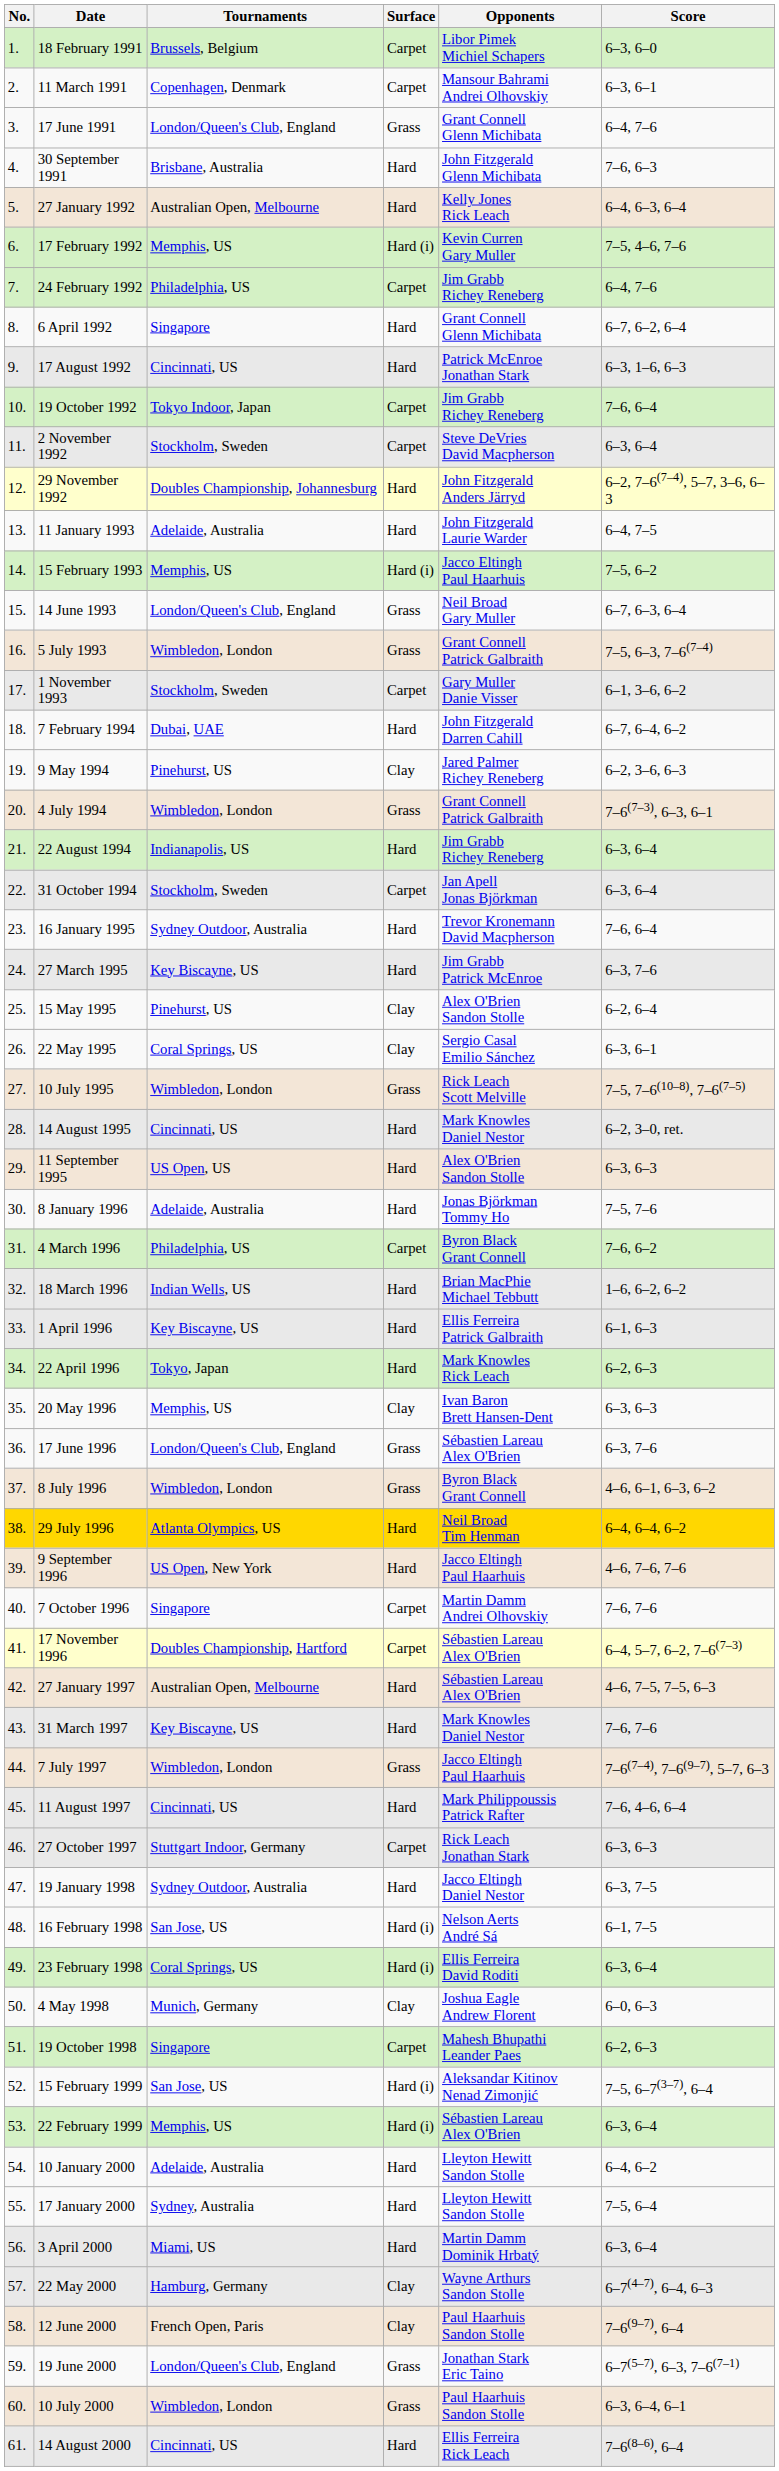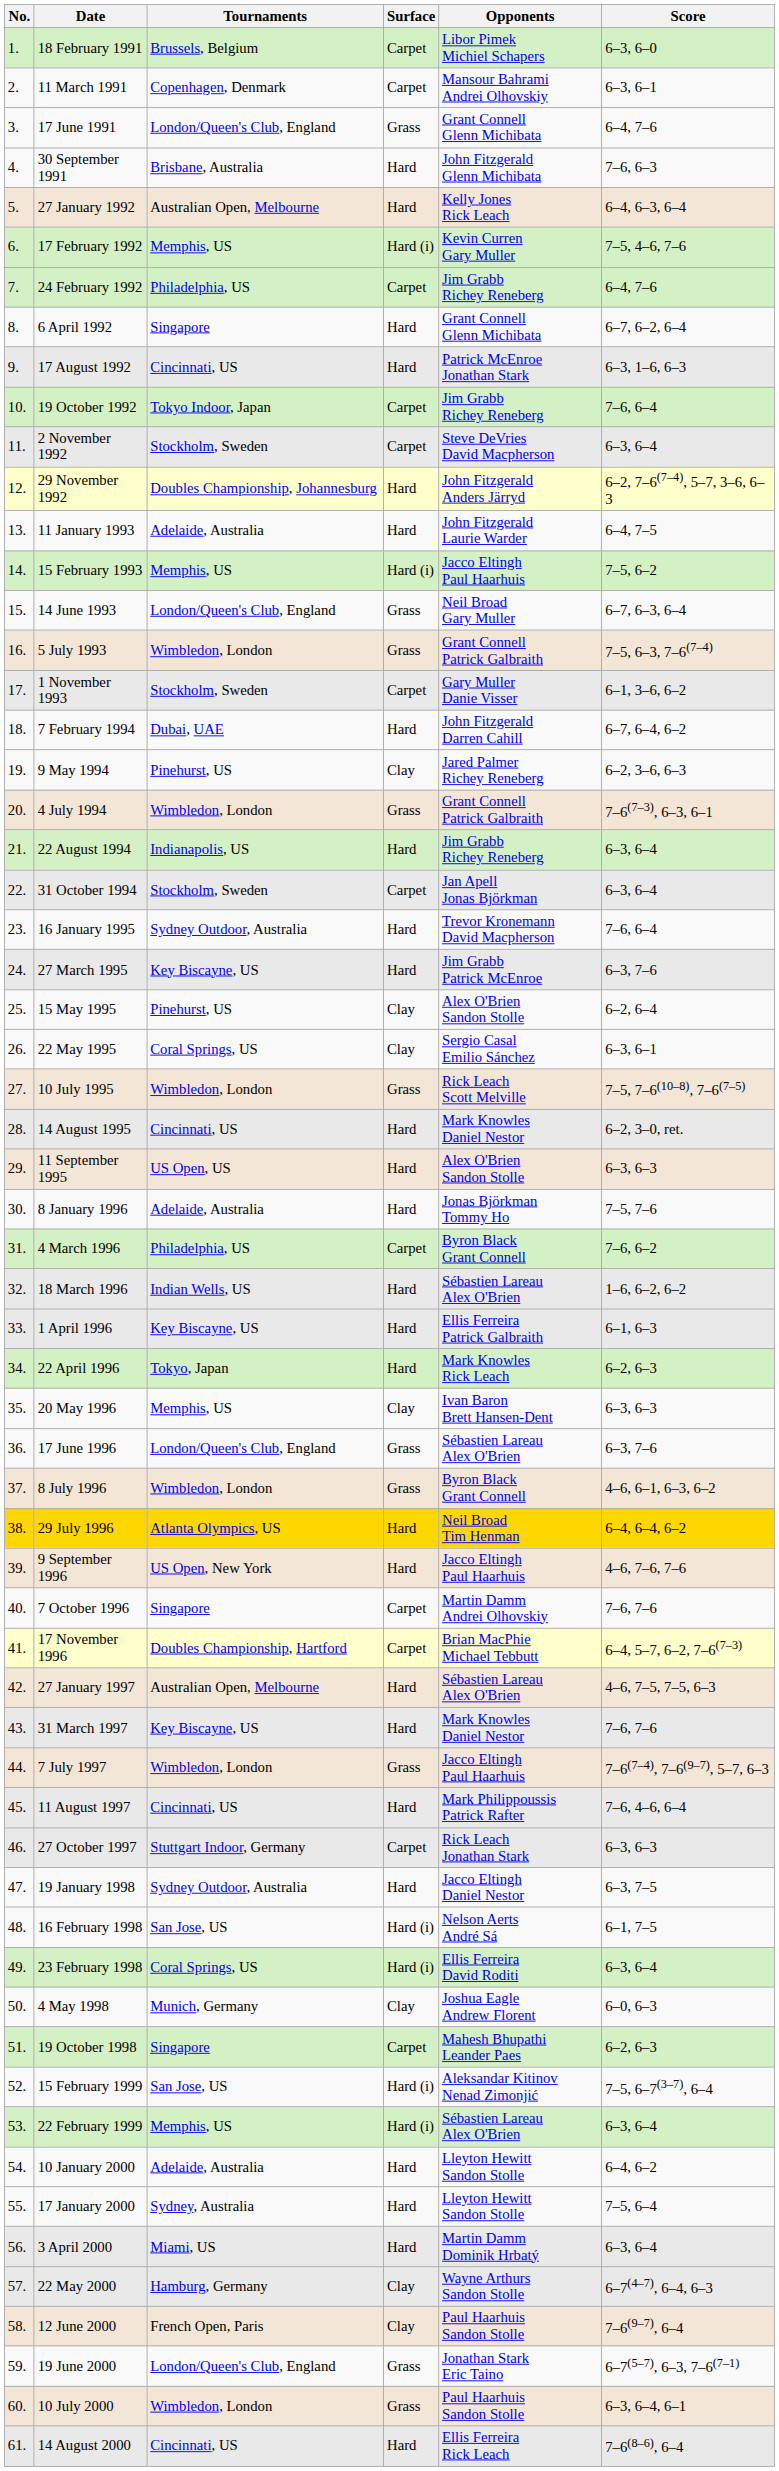 <table class="sortable wikitable">
 <tr>
 <th style="width:25px" class="unsortable">No.</th>
 <th style="width:115px">Date</th>
 <th style="width:250px">Tournaments</th>
 <th style="width:50px">Surface</th>
 <th style="width:170px">Opponents</th>
 <th style="width:180px" class="unsortable">Score</th>
 </tr>
 <tr style="background:#d4f1c5;">
 <td>1.</td>
 <td>18 February 1991</td>
 <td><a href='#'>Brussels</a>, Belgium</td>
 <td>Carpet</td>
 <td> <a href='#'>Libor Pimek</a> <br>  <a href='#'>Michiel Schapers</a></td>
 <td>6–3, 6–0</td>
 </tr>
 <tr>
 <td>2.</td>
 <td>11 March 1991</td>
 <td><a href='#'>Copenhagen</a>, Denmark</td>
 <td>Carpet</td>
 <td> <a href='#'>Mansour Bahrami</a> <br>  <a href='#'>Andrei Olhovskiy</a></td>
 <td>6–3, 6–1</td>
 </tr>
 <tr>
 <td>3.</td>
 <td>17 June 1991</td>
 <td><a href='#'>London/Queen's Club</a>, England</td>
 <td>Grass</td>
 <td> <a href='#'>Grant Connell</a> <br>  <a href='#'>Glenn Michibata</a></td>
 <td>6–4, 7–6</td>
 </tr>
 <tr>
 <td>4.</td>
 <td>30 September 1991</td>
 <td><a href='#'>Brisbane</a>, Australia</td>
 <td>Hard</td>
 <td> <a href='#'>John Fitzgerald</a> <br>  <a href='#'>Glenn Michibata</a></td>
 <td>7–6, 6–3</td>
 </tr>
 <tr style="background:#f3e6d7;">
 <td>5.</td>
 <td>27 January 1992</td>
 <td>Australian Open, <a href='#'>Melbourne</a></td>
 <td>Hard</td>
 <td> <a href='#'>Kelly Jones</a> <br>  <a href='#'>Rick Leach</a></td>
 <td>6–4, 6–3, 6–4</td>
 </tr>
 <tr style="background:#d4f1c5;">
 <td>6.</td>
 <td>17 February 1992</td>
 <td><a href='#'>Memphis</a>, US</td>
 <td>Hard (i)</td>
 <td> <a href='#'>Kevin Curren</a> <br>  <a href='#'>Gary Muller</a></td>
 <td>7–5, 4–6, 7–6</td>
 </tr>
 <tr style="background:#d4f1c5;">
 <td>7.</td>
 <td>24 February 1992</td>
 <td><a href='#'>Philadelphia</a>, US</td>
 <td>Carpet</td>
 <td> <a href='#'>Jim Grabb</a> <br>  <a href='#'>Richey Reneberg</a></td>
 <td>6–4, 7–6</td>
 </tr>
 <tr>
 <td>8.</td>
 <td>6 April 1992</td>
 <td><a href='#'>Singapore</a></td>
 <td>Hard</td>
 <td> <a href='#'>Grant Connell</a> <br>  <a href='#'>Glenn Michibata</a></td>
 <td>6–7, 6–2, 6–4</td>
 </tr>
 <tr style="background:#e9e9e9;">
 <td>9.</td>
 <td>17 August 1992</td>
 <td><a href='#'>Cincinnati</a>, US</td>
 <td>Hard</td>
 <td> <a href='#'>Patrick McEnroe</a> <br>  <a href='#'>Jonathan Stark</a></td>
 <td>6–3, 1–6, 6–3</td>
 </tr>
 <tr style="background:#d4f1c5;">
 <td>10.</td>
 <td>19 October 1992</td>
 <td><a href='#'>Tokyo Indoor</a>, Japan</td>
 <td>Carpet</td>
 <td> <a href='#'>Jim Grabb</a> <br>  <a href='#'>Richey Reneberg</a></td>
 <td>7–6, 6–4</td>
 </tr>
 <tr style="background:#e9e9e9;">
 <td>11.</td>
 <td>2 November 1992</td>
 <td><a href='#'>Stockholm</a>, Sweden</td>
 <td>Carpet</td>
 <td> <a href='#'>Steve DeVries</a> <br>  <a href='#'>David Macpherson</a></td>
 <td>6–3, 6–4</td>
 </tr>
 <tr style="background:#ffffcc;">
 <td>12.</td>
 <td>29 November 1992</td>
 <td><a href='#'>Doubles Championship</a>, <a href='#'>Johannesburg</a></td>
 <td>Hard</td>
 <td> <a href='#'>John Fitzgerald</a> <br>  <a href='#'>Anders Järryd</a></td>
 <td>6–2, 7–6<sup>(7–4)</sup>, 5–7, 3–6, 6–3</td>
 </tr>
 <tr>
 <td>13.</td>
 <td>11 January 1993</td>
 <td><a href='#'>Adelaide</a>, Australia</td>
 <td>Hard</td>
 <td> <a href='#'>John Fitzgerald</a> <br>  <a href='#'>Laurie Warder</a></td>
 <td>6–4, 7–5</td>
 </tr>
 <tr style="background:#d4f1c5;">
 <td>14.</td>
 <td>15 February 1993</td>
 <td><a href='#'>Memphis</a>, US</td>
 <td>Hard (i)</td>
 <td> <a href='#'>Jacco Eltingh</a> <br>  <a href='#'>Paul Haarhuis</a></td>
 <td>7–5, 6–2</td>
 </tr>
 <tr>
 <td>15.</td>
 <td>14 June 1993</td>
 <td><a href='#'>London/Queen's Club</a>, England</td>
 <td>Grass</td>
 <td> <a href='#'>Neil Broad</a> <br>  <a href='#'>Gary Muller</a></td>
 <td>6–7, 6–3, 6–4</td>
 </tr>
 <tr style="background:#f3e6d7;">
 <td>16.</td>
 <td>5 July 1993</td>
 <td><a href='#'>Wimbledon</a>, London</td>
 <td>Grass</td>
 <td> <a href='#'>Grant Connell</a> <br>  <a href='#'>Patrick Galbraith</a></td>
 <td>7–5, 6–3, 7–6<sup>(7–4)</sup></td>
 </tr>
 <tr style="background:#e9e9e9;">
 <td>17.</td>
 <td>1 November 1993</td>
 <td><a href='#'>Stockholm</a>, Sweden</td>
 <td>Carpet</td>
 <td> <a href='#'>Gary Muller</a> <br>  <a href='#'>Danie Visser</a></td>
 <td>6–1, 3–6, 6–2</td>
 </tr>
 <tr>
 <td>18.</td>
 <td>7 February 1994</td>
 <td><a href='#'>Dubai</a>, <a href='#'>UAE</a></td>
 <td>Hard</td>
 <td> <a href='#'>John Fitzgerald</a> <br>  <a href='#'>Darren Cahill</a></td>
 <td>6–7, 6–4, 6–2</td>
 </tr>
 <tr>
 <td>19.</td>
 <td>9 May 1994</td>
 <td><a href='#'>Pinehurst</a>, US</td>
 <td>Clay</td>
 <td> <a href='#'>Jared Palmer</a> <br>  <a href='#'>Richey Reneberg</a></td>
 <td>6–2, 3–6, 6–3</td>
 </tr>
 <tr style="background:#f3e6d7;">
 <td>20.</td>
 <td>4 July 1994</td>
 <td><a href='#'>Wimbledon</a>, London</td>
 <td>Grass</td>
 <td> <a href='#'>Grant Connell</a> <br>  <a href='#'>Patrick Galbraith</a></td>
 <td>7–6<sup>(7–3)</sup>, 6–3, 6–1</td>
 </tr>
 <tr style="background:#d4f1c5;">
 <td>21.</td>
 <td>22 August 1994</td>
 <td><a href='#'>Indianapolis</a>, US</td>
 <td>Hard</td>
 <td> <a href='#'>Jim Grabb</a> <br>  <a href='#'>Richey Reneberg</a></td>
 <td>6–3, 6–4</td>
 </tr>
 <tr style="background:#e9e9e9;">
 <td>22.</td>
 <td>31 October 1994</td>
 <td><a href='#'>Stockholm</a>, Sweden</td>
 <td>Carpet</td>
 <td> <a href='#'>Jan Apell</a> <br>  <a href='#'>Jonas Björkman</a></td>
 <td>6–3, 6–4</td>
 </tr>
 <tr>
 <td>23.</td>
 <td>16 January 1995</td>
 <td><a href='#'>Sydney Outdoor</a>, Australia</td>
 <td>Hard</td>
 <td> <a href='#'>Trevor Kronemann</a> <br>  <a href='#'>David Macpherson</a></td>
 <td>7–6, 6–4</td>
 </tr>
 <tr style="background:#e9e9e9;">
 <td>24.</td>
 <td>27 March 1995</td>
 <td><a href='#'>Key Biscayne</a>, US</td>
 <td>Hard</td>
 <td> <a href='#'>Jim Grabb</a> <br>  <a href='#'>Patrick McEnroe</a></td>
 <td>6–3, 7–6</td>
 </tr>
 <tr>
 <td>25.</td>
 <td>15 May 1995</td>
 <td><a href='#'>Pinehurst</a>, US</td>
 <td>Clay</td>
 <td> <a href='#'>Alex O'Brien</a> <br>  <a href='#'>Sandon Stolle</a></td>
 <td>6–2, 6–4</td>
 </tr>
 <tr>
 <td>26.</td>
 <td>22 May 1995</td>
 <td><a href='#'>Coral Springs</a>, US</td>
 <td>Clay</td>
 <td> <a href='#'>Sergio Casal</a> <br>  <a href='#'>Emilio Sánchez</a></td>
 <td>6–3, 6–1</td>
 </tr>
 <tr style="background:#f3e6d7;">
 <td>27.</td>
 <td>10 July 1995</td>
 <td><a href='#'>Wimbledon</a>, London</td>
 <td>Grass</td>
 <td> <a href='#'>Rick Leach</a> <br>  <a href='#'>Scott Melville</a></td>
 <td>7–5, 7–6<sup>(10–8)</sup>, 7–6<sup>(7–5)</sup></td>
 </tr>
 <tr style="background:#e9e9e9;">
 <td>28.</td>
 <td>14 August 1995</td>
 <td><a href='#'>Cincinnati</a>, US</td>
 <td>Hard</td>
 <td> <a href='#'>Mark Knowles</a> <br>  <a href='#'>Daniel Nestor</a></td>
 <td>6–2, 3–0, ret.</td>
 </tr>
 <tr style="background:#f3e6d7;">
 <td>29.</td>
 <td>11 September 1995</td>
 <td><a href='#'>US Open</a>, US</td>
 <td>Hard</td>
 <td> <a href='#'>Alex O'Brien</a> <br>  <a href='#'>Sandon Stolle</a></td>
 <td>6–3, 6–3</td>
 </tr>
 <tr>
 <td>30.</td>
 <td>8 January 1996</td>
 <td><a href='#'>Adelaide</a>, Australia</td>
 <td>Hard</td>
 <td> <a href='#'>Jonas Björkman</a> <br>  <a href='#'>Tommy Ho</a></td>
 <td>7–5, 7–6</td>
 </tr>
 <tr style="background:#d4f1c5;">
 <td>31.</td>
 <td>4 March 1996</td>
 <td><a href='#'>Philadelphia</a>, US</td>
 <td>Carpet</td>
 <td> <a href='#'>Byron Black</a> <br>  <a href='#'>Grant Connell</a></td>
 <td>7–6, 6–2</td>
 </tr>
 <tr style="background:#e9e9e9;">
 <td>32.</td>
 <td>18 March 1996</td>
 <td><a href='#'>Indian Wells</a>, US</td>
 <td>Hard</td>
-<td> <a href='#'>Brian MacPhie</a> <br>  <a href='#'>Michael Tebbutt</a></td>
+<td> <a href='#'>Sébastien Lareau</a> <br>  <a href='#'>Alex O'Brien</a></td>
 <td>1–6, 6–2, 6–2</td>
 </tr>
 <tr style="background:#e9e9e9;">
 <td>33.</td>
 <td>1 April 1996</td>
 <td><a href='#'>Key Biscayne</a>, US</td>
 <td>Hard</td>
 <td> <a href='#'>Ellis Ferreira</a> <br>  <a href='#'>Patrick Galbraith</a></td>
 <td>6–1, 6–3</td>
 </tr>
 <tr style="background:#d4f1c5;">
 <td>34.</td>
 <td>22 April 1996</td>
 <td><a href='#'>Tokyo</a>, Japan</td>
 <td>Hard</td>
 <td> <a href='#'>Mark Knowles</a> <br>  <a href='#'>Rick Leach</a></td>
 <td>6–2, 6–3</td>
 </tr>
 <tr>
 <td>35.</td>
 <td>20 May 1996</td>
 <td><a href='#'>Memphis</a>, US</td>
 <td>Clay</td>
 <td> <a href='#'>Ivan Baron</a> <br>  <a href='#'>Brett Hansen-Dent</a></td>
 <td>6–3, 6–3</td>
 </tr>
 <tr>
 <td>36.</td>
 <td>17 June 1996</td>
 <td><a href='#'>London/Queen's Club</a>, England</td>
 <td>Grass</td>
 <td> <a href='#'>Sébastien Lareau</a> <br>  <a href='#'>Alex O'Brien</a></td>
 <td>6–3, 7–6</td>
 </tr>
 <tr style="background:#f3e6d7;">
 <td>37.</td>
 <td>8 July 1996</td>
 <td><a href='#'>Wimbledon</a>, London</td>
 <td>Grass</td>
 <td> <a href='#'>Byron Black</a> <br>  <a href='#'>Grant Connell</a></td>
 <td>4–6, 6–1, 6–3, 6–2</td>
 </tr>
 <tr bgcolor="gold">
 <td>38.</td>
 <td>29 July 1996</td>
 <td><a href='#'>Atlanta Olympics</a>, US</td>
 <td>Hard</td>
 <td> <a href='#'>Neil Broad</a> <br>  <a href='#'>Tim Henman</a></td>
 <td>6–4, 6–4, 6–2</td>
 </tr>
 <tr style="background:#f3e6d7;">
 <td>39.</td>
 <td>9 September 1996</td>
 <td><a href='#'>US Open</a>, New York</td>
 <td>Hard</td>
 <td> <a href='#'>Jacco Eltingh</a> <br>  <a href='#'>Paul Haarhuis</a></td>
 <td>4–6, 7–6, 7–6</td>
 </tr>
 <tr>
 <td>40.</td>
 <td>7 October 1996</td>
 <td><a href='#'>Singapore</a></td>
 <td>Carpet</td>
 <td> <a href='#'>Martin Damm</a> <br>  <a href='#'>Andrei Olhovskiy</a></td>
 <td>7–6, 7–6</td>
 </tr>
 <tr style="background:#ffffcc;">
 <td>41.</td>
 <td>17 November 1996</td>
 <td><a href='#'>Doubles Championship</a>, <a href='#'>Hartford</a></td>
 <td>Carpet</td>
-<td> <a href='#'>Sébastien Lareau</a> <br>  <a href='#'>Alex O'Brien</a></td>
+<td> <a href='#'>Brian MacPhie</a> <br>  <a href='#'>Michael Tebbutt</a></td>
 <td>6–4, 5–7, 6–2, 7–6<sup>(7–3)</sup></td>
 </tr>
 <tr style="background:#f3e6d7;">
 <td>42.</td>
 <td>27 January 1997</td>
 <td>Australian Open, <a href='#'>Melbourne</a></td>
 <td>Hard</td>
 <td> <a href='#'>Sébastien Lareau</a> <br>  <a href='#'>Alex O'Brien</a></td>
 <td>4–6, 7–5, 7–5, 6–3</td>
 </tr>
 <tr style="background:#e9e9e9;">
 <td>43.</td>
 <td>31 March 1997</td>
 <td><a href='#'>Key Biscayne</a>, US</td>
 <td>Hard</td>
 <td> <a href='#'>Mark Knowles</a> <br>  <a href='#'>Daniel Nestor</a></td>
 <td>7–6, 7–6</td>
 </tr>
 <tr style="background:#f3e6d7;">
 <td>44.</td>
 <td>7 July 1997</td>
 <td><a href='#'>Wimbledon</a>, London</td>
 <td>Grass</td>
 <td> <a href='#'>Jacco Eltingh</a> <br>  <a href='#'>Paul Haarhuis</a></td>
 <td>7–6<sup>(7–4)</sup>, 7–6<sup>(9–7)</sup>, 5–7, 6–3</td>
 </tr>
 <tr style="background:#e9e9e9;">
 <td>45.</td>
 <td>11 August 1997</td>
 <td><a href='#'>Cincinnati</a>, US</td>
 <td>Hard</td>
 <td> <a href='#'>Mark Philippoussis</a> <br>  <a href='#'>Patrick Rafter</a></td>
 <td>7–6, 4–6, 6–4</td>
 </tr>
 <tr style="background:#e9e9e9;">
 <td>46.</td>
 <td>27 October 1997</td>
 <td><a href='#'>Stuttgart Indoor</a>, Germany</td>
 <td>Carpet</td>
 <td> <a href='#'>Rick Leach</a> <br>  <a href='#'>Jonathan Stark</a></td>
 <td>6–3, 6–3</td>
 </tr>
 <tr>
 <td>47.</td>
 <td>19 January 1998</td>
 <td><a href='#'>Sydney Outdoor</a>, Australia</td>
 <td>Hard</td>
 <td> <a href='#'>Jacco Eltingh</a> <br>  <a href='#'>Daniel Nestor</a></td>
 <td>6–3, 7–5</td>
 </tr>
 <tr>
 <td>48.</td>
 <td>16 February 1998</td>
 <td><a href='#'>San Jose</a>, US</td>
 <td>Hard (i)</td>
 <td> <a href='#'>Nelson Aerts</a> <br>  <a href='#'>André Sá</a></td>
 <td>6–1, 7–5</td>
 </tr>
 <tr style="background:#d4f1c5;">
 <td>49.</td>
 <td>23 February 1998</td>
 <td><a href='#'>Coral Springs</a>, US</td>
 <td>Hard (i)</td>
 <td> <a href='#'>Ellis Ferreira</a> <br>  <a href='#'>David Roditi</a></td>
 <td>6–3, 6–4</td>
 </tr>
 <tr>
 <td>50.</td>
 <td>4 May 1998</td>
 <td><a href='#'>Munich</a>, Germany</td>
 <td>Clay</td>
 <td> <a href='#'>Joshua Eagle</a> <br>  <a href='#'>Andrew Florent</a></td>
 <td>6–0, 6–3</td>
 </tr>
 <tr style="background:#d4f1c5;">
 <td>51.</td>
 <td>19 October 1998</td>
 <td><a href='#'>Singapore</a></td>
 <td>Carpet</td>
 <td> <a href='#'>Mahesh Bhupathi</a> <br>  <a href='#'>Leander Paes</a></td>
 <td>6–2, 6–3</td>
 </tr>
 <tr>
 <td>52.</td>
 <td>15 February 1999</td>
 <td><a href='#'>San Jose</a>, US</td>
 <td>Hard (i)</td>
 <td> <a href='#'>Aleksandar Kitinov</a> <br>  <a href='#'>Nenad Zimonjić</a></td>
 <td>7–5, 6–7<sup>(3–7)</sup>, 6–4</td>
 </tr>
 <tr style="background:#d4f1c5;">
 <td>53.</td>
 <td>22 February 1999</td>
 <td><a href='#'>Memphis</a>, US</td>
 <td>Hard (i)</td>
 <td> <a href='#'>Sébastien Lareau</a> <br>  <a href='#'>Alex O'Brien</a></td>
 <td>6–3, 6–4</td>
 </tr>
 <tr>
 <td>54.</td>
 <td>10 January 2000</td>
 <td><a href='#'>Adelaide</a>, Australia</td>
 <td>Hard</td>
 <td> <a href='#'>Lleyton Hewitt</a> <br>  <a href='#'>Sandon Stolle</a></td>
 <td>6–4, 6–2</td>
 </tr>
 <tr>
 <td>55.</td>
 <td>17 January 2000</td>
 <td><a href='#'>Sydney</a>, Australia</td>
 <td>Hard</td>
 <td> <a href='#'>Lleyton Hewitt</a> <br>  <a href='#'>Sandon Stolle</a></td>
 <td>7–5, 6–4</td>
 </tr>
 <tr style="background:#e9e9e9;">
 <td>56.</td>
 <td>3 April 2000</td>
 <td><a href='#'>Miami</a>, US</td>
 <td>Hard</td>
 <td> <a href='#'>Martin Damm</a> <br>  <a href='#'>Dominik Hrbatý</a></td>
 <td>6–3, 6–4</td>
 </tr>
 <tr style="background:#e9e9e9;">
 <td>57.</td>
 <td>22 May 2000</td>
 <td><a href='#'>Hamburg</a>, Germany</td>
 <td>Clay</td>
 <td> <a href='#'>Wayne Arthurs</a> <br>  <a href='#'>Sandon Stolle</a></td>
 <td>6–7<sup>(4–7)</sup>, 6–4, 6–3</td>
 </tr>
 <tr style="background:#f3e6d7;">
 <td>58.</td>
 <td>12 June 2000</td>
 <td>French Open, Paris</td>
 <td>Clay</td>
 <td> <a href='#'>Paul Haarhuis</a> <br>  <a href='#'>Sandon Stolle</a></td>
 <td>7–6<sup>(9–7)</sup>, 6–4</td>
 </tr>
 <tr>
 <td>59.</td>
 <td>19 June 2000</td>
 <td><a href='#'>London/Queen's Club</a>, England</td>
 <td>Grass</td>
 <td> <a href='#'>Jonathan Stark</a> <br>  <a href='#'>Eric Taino</a></td>
 <td>6–7<sup>(5–7)</sup>, 6–3, 7–6<sup>(7–1)</sup></td>
 </tr>
 <tr style="background:#f3e6d7;">
 <td>60.</td>
 <td>10 July 2000</td>
 <td><a href='#'>Wimbledon</a>, London</td>
 <td>Grass</td>
 <td> <a href='#'>Paul Haarhuis</a> <br>  <a href='#'>Sandon Stolle</a></td>
 <td>6–3, 6–4, 6–1</td>
 </tr>
 <tr style="background:#e9e9e9;">
 <td>61.</td>
 <td>14 August 2000</td>
 <td><a href='#'>Cincinnati</a>, US</td>
 <td>Hard</td>
 <td> <a href='#'>Ellis Ferreira</a> <br>  <a href='#'>Rick Leach</a></td>
 <td>7–6<sup>(8–6)</sup>, 6–4</td>
 </tr>
 </table>
